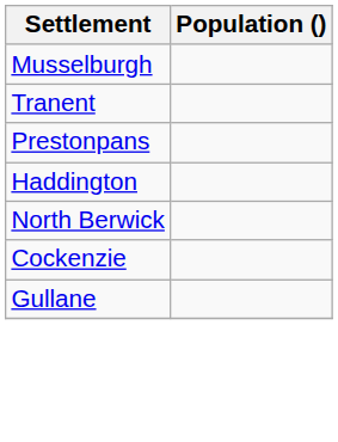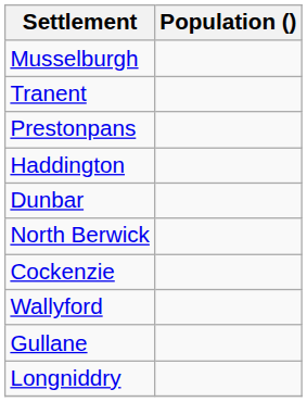 <table class="wikitable sortable">
 <tr>
 <th>Settlement</th>
 <th>Population ()</th>
 </tr>
 <tr>
 <td><a href='#'>Musselburgh</a></td>
 <td></td>
 </tr>
 <tr>
 <td><a href='#'>Tranent</a></td>
 <td></td>
 </tr>
 <tr>
 <td><a href='#'>Prestonpans</a></td>
 <td></td>
 </tr>
 <tr>
 <td><a href='#'>Haddington</a></td>
 <td></td>
 </tr>
 <tr>
+<td><a href='#'>Dunbar</a></td>
+<td></td>
+</tr>
+<tr>
 <td><a href='#'>North Berwick</a></td>
 <td></td>
 </tr>
 <tr>
 <td><a href='#'>Cockenzie</a></td>
 <td></td>
 </tr>
 <tr>
+<td><a href='#'>Wallyford</a></td>
+<td></td>
+</tr>
+<tr>
 <td><a href='#'>Gullane</a></td>
+<td></td>
+</tr>
+<tr>
+<td><a href='#'>Longniddry</a></td>
 <td></td>
 </tr>
 <tr>
 </tr>
 </table>
